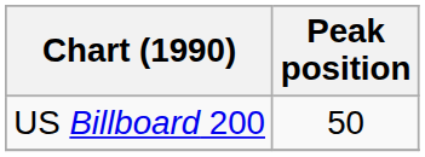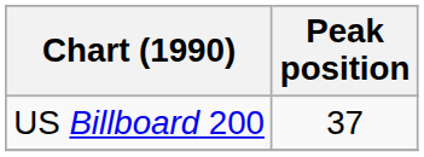 <table class="wikitable">
 <tr>
 <th>Chart (1990)</th>
 <th>Peak<br>position</th>
 </tr>
 <tr>
 <td>US <a href='#'><em>Billboard</em> 200</a></td>
-<td align="center">50</td>
+<td align="center">37</td>
 </tr>
 <tr>
 </tr>
 </table>
